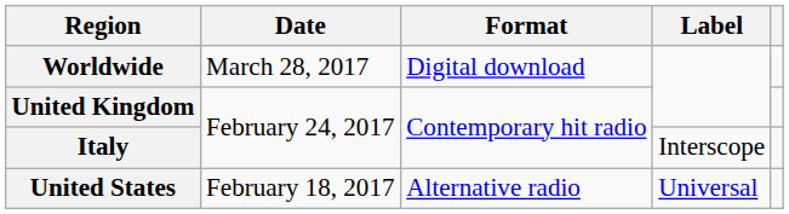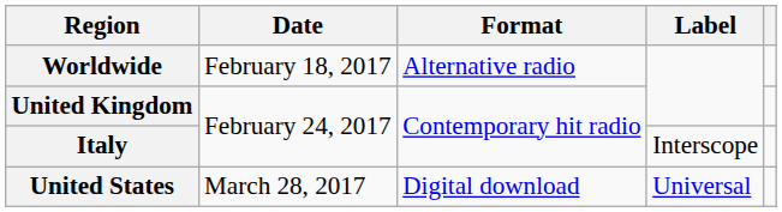 <table class="wikitable plainrowheaders">
 <tr>
 <th scope="col">Region</th>
 <th scope="col">Date</th>
 <th scope="col">Format</th>
 <th scope="col">Label</th>
 <th scope="col"></th>
 </tr>
 <tr>
 <th scope="row">Worldwide</th>
-<td>March 28, 2017</td>
-<td><a href='#'>Digital download</a></td>
+<td>February 18, 2017</td>
+<td><a href='#'>Alternative radio</a></td>
 <td rowspan="2"></td>
 <td></td>
 </tr>
 <tr>
 <th scope="row">United Kingdom</th>
 <td rowspan="2">February 24, 2017</td>
 <td rowspan="2"><a href='#'>Contemporary hit radio</a></td>
 <td></td>
 </tr>
 <tr>
 <th scope="row">Italy</th>
 <td>Interscope</td>
 <td></td>
 </tr>
 <tr>
 <th scope="row">United States</th>
-<td>February 18, 2017</td>
-<td><a href='#'>Alternative radio</a></td>
+<td>March 28, 2017</td>
+<td><a href='#'>Digital download</a></td>
 <td><a href='#'>Universal</a></td>
 <td></td>
 </tr>
 </table>
